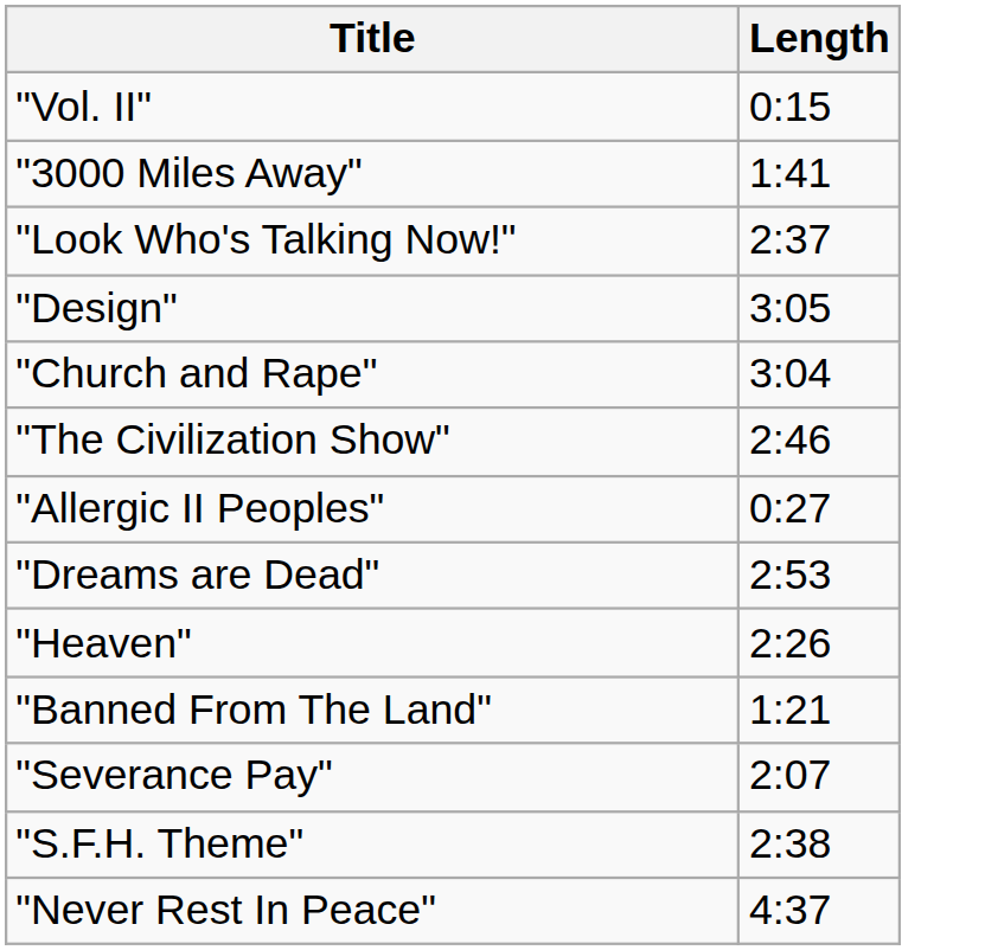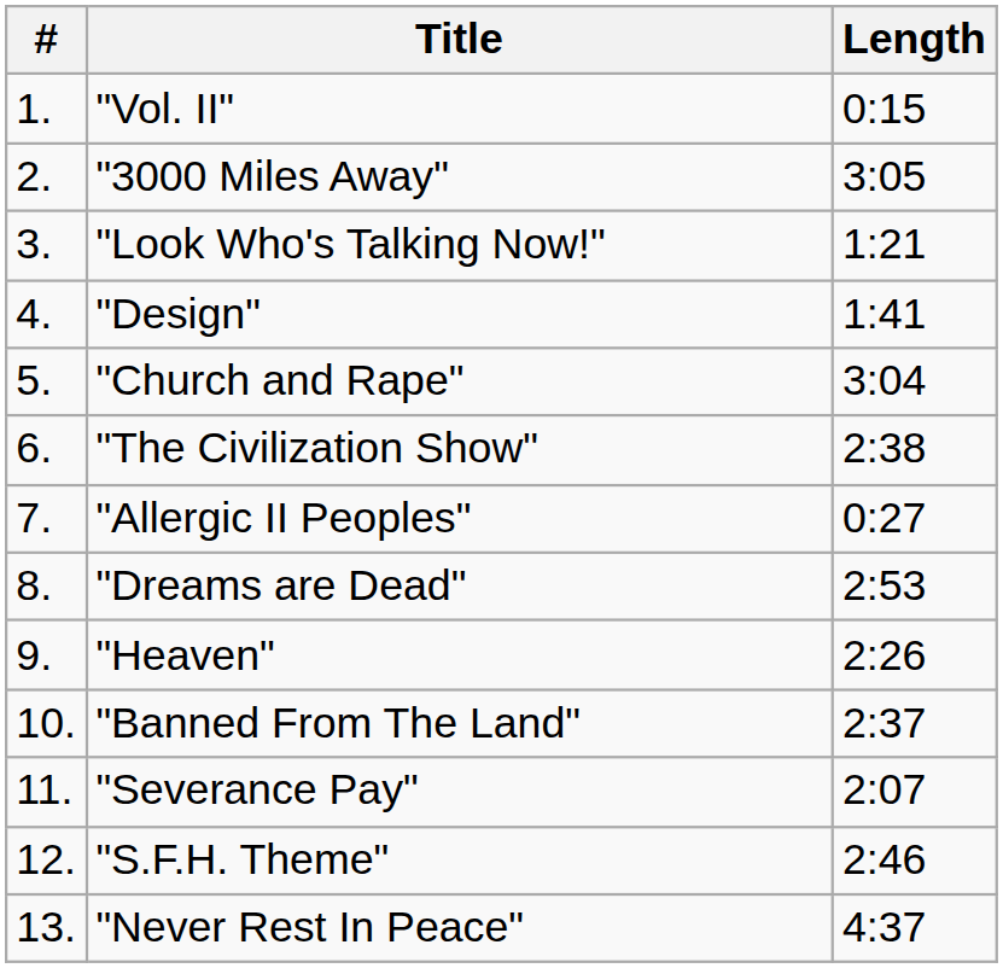 <table class="wikitable">
 <tr>
+<th>#</th>
 <th style="width:270px;">Title</th>
 <th>Length</th>
 </tr>
 <tr>
+<td>1.</td>
 <td>"Vol. II"</td>
 <td>0:15</td>
 </tr>
 <tr>
+<td>2.</td>
 <td>"3000 Miles Away"</td>
+<td>3:05</td>
+</tr>
+<tr>
+<td>3.</td>
+<td>"Look Who's Talking Now!"</td>
+<td>1:21</td>
+</tr>
+<tr>
+<td>4.</td>
+<td>"Design"</td>
 <td>1:41</td>
 </tr>
 <tr>
-<td>"Look Who's Talking Now!"</td>
-<td>2:37</td>
-</tr>
-<tr>
-<td>"Design"</td>
-<td>3:05</td>
-</tr>
-<tr>
+<td>5.</td>
 <td>"Church and Rape"</td>
 <td>3:04</td>
 </tr>
 <tr>
+<td>6.</td>
 <td>"The Civilization Show"</td>
-<td>2:46</td>
+<td>2:38</td>
 </tr>
 <tr>
+<td>7.</td>
 <td>"Allergic II Peoples"</td>
 <td>0:27</td>
 </tr>
 <tr>
+<td>8.</td>
 <td>"Dreams are Dead"</td>
 <td>2:53</td>
 </tr>
 <tr>
+<td>9.</td>
 <td>"Heaven"</td>
 <td>2:26</td>
 </tr>
 <tr>
+<td>10.</td>
 <td>"Banned From The Land"</td>
-<td>1:21</td>
+<td>2:37</td>
 </tr>
 <tr>
+<td>11.</td>
 <td>"Severance Pay"</td>
 <td>2:07</td>
 </tr>
 <tr>
+<td>12.</td>
 <td>"S.F.H. Theme"</td>
-<td>2:38</td>
+<td>2:46</td>
 </tr>
 <tr>
+<td>13.</td>
 <td>"Never Rest In Peace"</td>
 <td>4:37</td>
 </tr>
 </table>
